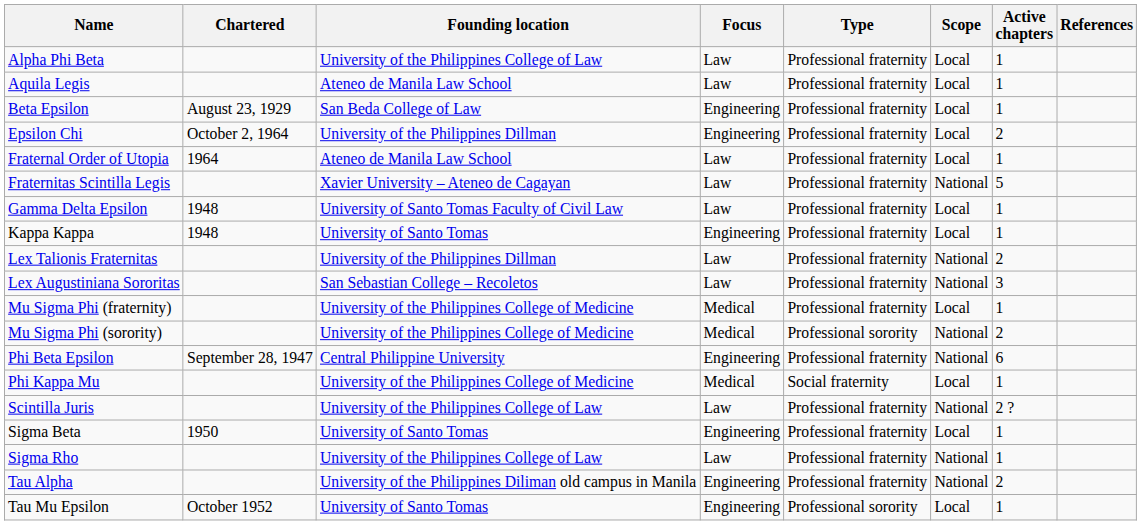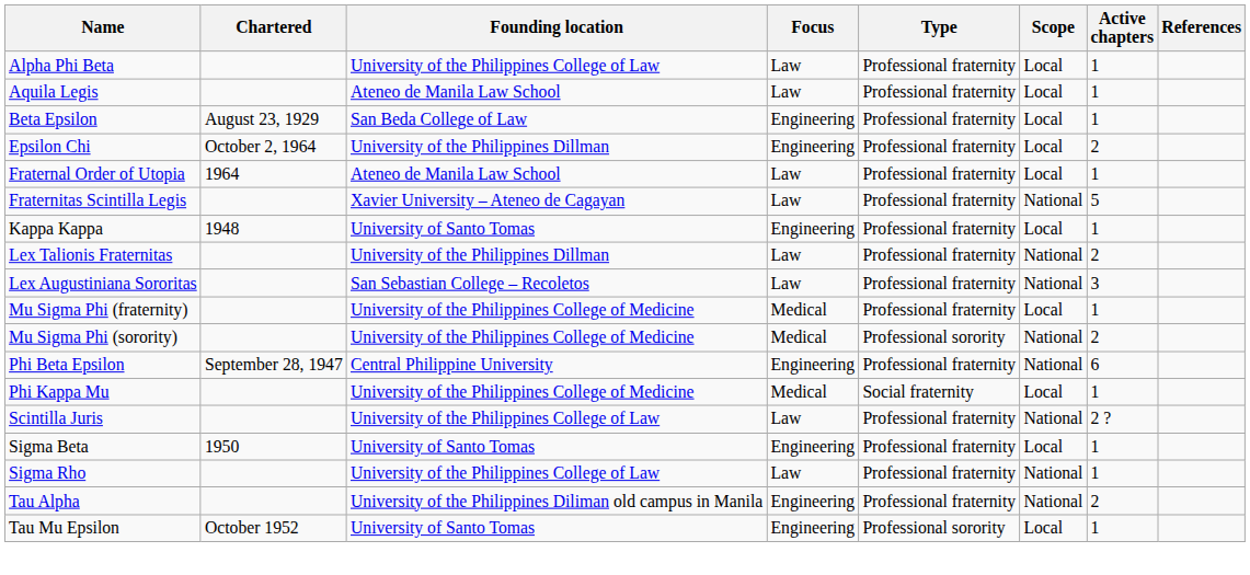 <table class="sortable wikitable">
 <tr>
 <th>Name</th>
 <th>Chartered</th>
 <th>Founding location</th>
 <th>Focus</th>
 <th>Type</th>
 <th>Scope</th>
 <th>Active<br>chapters</th>
 <th>References</th>
 </tr>
 <tr>
 <td><a href='#'>Alpha Phi Beta</a></td>
 <td></td>
 <td><a href='#'>University of the Philippines College of Law</a></td>
 <td>Law</td>
 <td>Professional fraternity</td>
 <td>Local</td>
 <td>1</td>
 <td></td>
 </tr>
 <tr>
 <td><a href='#'>Aquila Legis</a></td>
 <td></td>
 <td><a href='#'>Ateneo de Manila Law School</a></td>
 <td>Law</td>
 <td>Professional fraternity</td>
 <td>Local</td>
 <td>1</td>
 <td></td>
 </tr>
 <tr>
 <td><a href='#'>Beta Epsilon</a></td>
 <td>August 23, 1929</td>
 <td><a href='#'>San Beda College of Law</a></td>
 <td>Engineering</td>
 <td>Professional fraternity</td>
 <td>Local</td>
 <td>1</td>
 <td></td>
 </tr>
 <tr>
 <td><a href='#'>Epsilon Chi</a></td>
 <td>October 2, 1964</td>
 <td><a href='#'>University of the Philippines Dillman</a></td>
 <td>Engineering</td>
 <td>Professional fraternity</td>
 <td>Local</td>
 <td>2</td>
 <td></td>
 </tr>
 <tr>
 <td><a href='#'>Fraternal Order of Utopia</a></td>
 <td>1964</td>
 <td><a href='#'>Ateneo de Manila Law School</a></td>
 <td>Law</td>
 <td>Professional fraternity</td>
 <td>Local</td>
 <td>1</td>
 <td></td>
 </tr>
 <tr>
 <td><a href='#'>Fraternitas Scintilla Legis</a></td>
 <td></td>
 <td><a href='#'>Xavier University – Ateneo de Cagayan</a></td>
 <td>Law</td>
 <td>Professional fraternity</td>
 <td>National</td>
 <td>5</td>
-<td></td>
-</tr>
-<tr>
-<td><a href='#'>Gamma Delta Epsilon</a></td>
-<td>1948</td>
-<td><a href='#'>University of Santo Tomas Faculty of Civil Law</a></td>
-<td>Law</td>
-<td>Professional fraternity</td>
-<td>Local</td>
-<td>1</td>
 <td></td>
 </tr>
 <tr>
 <td>Kappa Kappa</td>
 <td>1948</td>
 <td><a href='#'>University of Santo Tomas</a></td>
 <td>Engineering</td>
 <td>Professional fraternity</td>
 <td>Local</td>
 <td>1</td>
 <td></td>
 </tr>
 <tr>
 <td><a href='#'>Lex Talionis Fraternitas</a></td>
 <td></td>
 <td><a href='#'>University of the Philippines Dillman</a></td>
 <td>Law</td>
 <td>Professional fraternity</td>
 <td>National</td>
 <td>2</td>
 <td></td>
 </tr>
 <tr>
 <td><a href='#'>Lex Augustiniana Sororitas</a></td>
 <td></td>
 <td><a href='#'>San Sebastian College – Recoletos</a></td>
 <td>Law</td>
 <td>Professional fraternity</td>
 <td>National</td>
 <td>3</td>
 <td></td>
 </tr>
 <tr>
 <td><a href='#'>Mu Sigma Phi</a> (fraternity)</td>
 <td></td>
 <td><a href='#'>University of the Philippines College of Medicine</a></td>
 <td>Medical</td>
 <td>Professional fraternity</td>
 <td>Local</td>
 <td>1</td>
 <td></td>
 </tr>
 <tr>
 <td><a href='#'>Mu Sigma Phi</a> (sorority)</td>
 <td></td>
 <td><a href='#'>University of the Philippines College of Medicine</a></td>
 <td>Medical</td>
 <td>Professional sorority</td>
 <td>National</td>
 <td>2</td>
 <td></td>
 </tr>
 <tr>
 <td><a href='#'>Phi Beta Epsilon</a></td>
 <td>September 28, 1947</td>
 <td><a href='#'>Central Philippine University</a></td>
 <td>Engineering</td>
 <td>Professional fraternity</td>
 <td>National</td>
 <td>6</td>
 <td></td>
 </tr>
 <tr>
 <td><a href='#'>Phi Kappa Mu</a></td>
 <td></td>
 <td><a href='#'>University of the Philippines College of Medicine</a></td>
 <td>Medical</td>
 <td>Social fraternity</td>
 <td>Local</td>
 <td>1</td>
 <td></td>
 </tr>
 <tr>
 <td><a href='#'>Scintilla Juris</a></td>
 <td></td>
 <td><a href='#'>University of the Philippines College of Law</a></td>
 <td>Law</td>
 <td>Professional fraternity</td>
 <td>National</td>
 <td>2 ?</td>
 <td></td>
 </tr>
 <tr>
 <td>Sigma Beta</td>
 <td>1950</td>
 <td><a href='#'>University of Santo Tomas</a></td>
 <td>Engineering</td>
 <td>Professional fraternity</td>
 <td>Local</td>
 <td>1</td>
 <td></td>
 </tr>
 <tr>
 <td><a href='#'>Sigma Rho</a></td>
 <td></td>
 <td><a href='#'>University of the Philippines College of Law</a></td>
 <td>Law</td>
 <td>Professional fraternity</td>
 <td>National</td>
 <td>1</td>
 <td></td>
 </tr>
 <tr>
 <td><a href='#'>Tau Alpha</a></td>
 <td></td>
 <td><a href='#'>University of the Philippines Diliman</a> old campus in Manila</td>
 <td>Engineering</td>
 <td>Professional fraternity</td>
 <td>National</td>
 <td>2</td>
 <td></td>
 </tr>
 <tr>
 <td>Tau Mu Epsilon</td>
 <td>October 1952</td>
 <td><a href='#'>University of Santo Tomas</a></td>
 <td>Engineering</td>
 <td>Professional sorority</td>
 <td>Local</td>
 <td>1</td>
 <td></td>
 </tr>
 </table>
